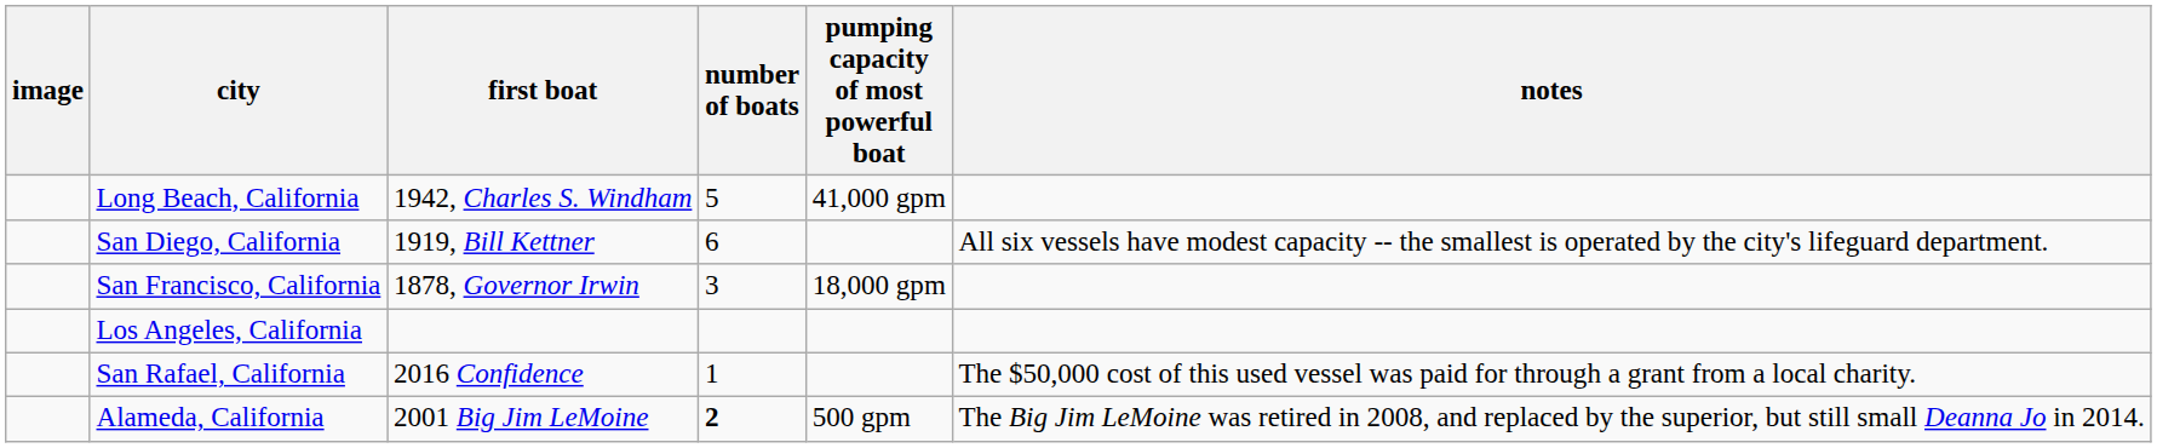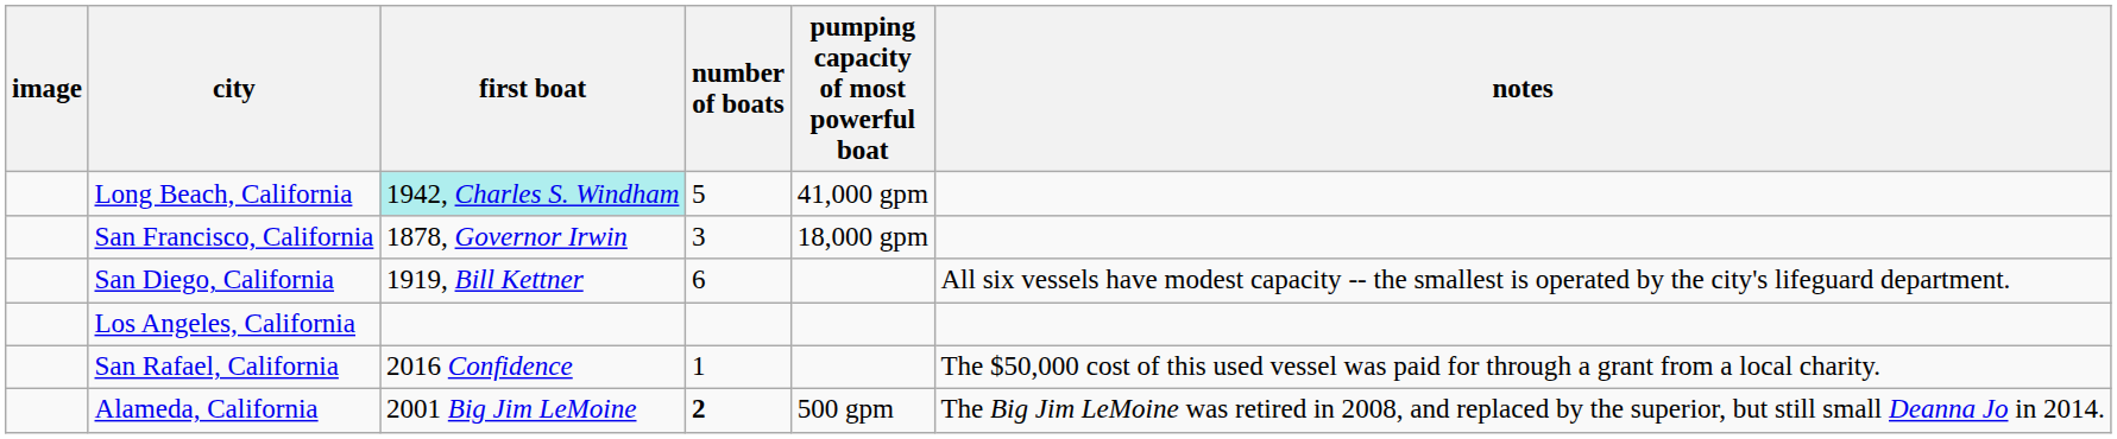 <table class="wikitable sortable">
 <tr>
 <th>image</th>
 <th>city</th>
 <th>first boat</th>
 <th>number<br>of boats</th>
 <th>pumping<br>capacity<br>of most<br>powerful<br>boat</th>
 <th>notes</th>
 </tr>
 <tr>
 <td></td>
 <td><a href='#'>Long Beach, California</a></td>
-<td>1942, <a href='#'><em>Charles S. Windham</em></a></td>
+<td style="background: paleturquoise;">1942, <a href='#'><em>Charles S. Windham</em></a></td>
 <td>5</td>
 <td>41,000 gpm</td>
+</tr>
+<tr>
+<td></td>
+<td><a href='#'>San Francisco, California</a></td>
+<td>1878, <em><a href='#'>Governor Irwin</a></em></td>
+<td>3</td>
+<td>18,000 gpm</td>
+<td></td>
 </tr>
 <tr>
 <td></td>
 <td><a href='#'>San Diego, California</a></td>
 <td>1919, <a href='#'><em>Bill Kettner</em></a></td>
 <td>6</td>
 <td></td>
 <td>All six vessels have modest capacity -- the smallest is operated by the city's lifeguard department.</td>
-</tr>
-<tr>
-<td></td>
-<td><a href='#'>San Francisco, California</a></td>
-<td>1878, <em><a href='#'>Governor Irwin</a></em></td>
-<td>3</td>
-<td>18,000 gpm</td>
-<td></td>
 </tr>
 <tr>
 <td></td>
 <td><a href='#'>Los Angeles, California</a></td>
 <td></td>
 <td></td>
 <td></td>
 </tr>
 <tr>
 <td></td>
 <td><a href='#'>San Rafael, California</a></td>
 <td>2016 <a href='#'><em>Confidence</em></a></td>
 <td>1</td>
 <td></td>
 <td>The $50,000 cost of this used vessel was paid for through a grant from a local charity.</td>
 </tr>
 <tr>
 <td></td>
 <td><a href='#'>Alameda, California</a></td>
 <td>2001 <em><a href='#'>Big Jim LeMoine</a></em></td>
 <td><strong>2</strong></td>
 <td>500 gpm</td>
 <td>The <em>Big Jim LeMoine</em> was retired in 2008, and replaced by the superior, but still small <em><a href='#'>Deanna Jo</a></em> in 2014.</td>
 </tr>
 </table>
